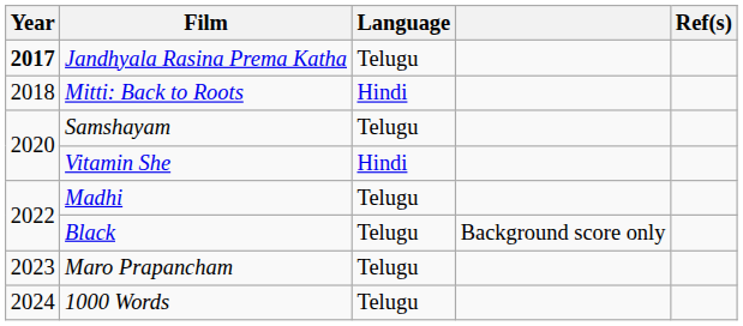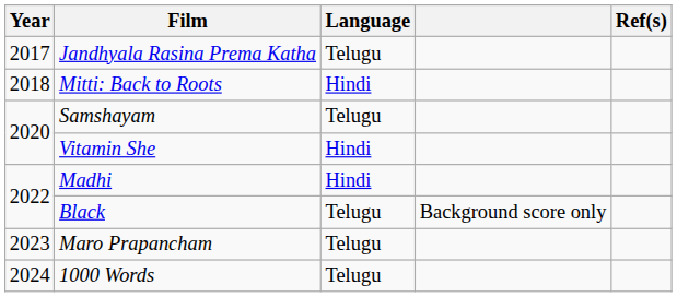 <table class="wikitable">
 <tr>
 <th>Year</th>
 <th>Film</th>
 <th>Language</th>
 <th></th>
 <th>Ref(s)</th>
 </tr>
 <tr>
-<td><strong>2017</strong></td>
+<td>2017</td>
 <td><em><a href='#'>Jandhyala Rasina Prema Katha</a></em></td>
 <td>Telugu</td>
 <td></td>
 <td></td>
 </tr>
 <tr>
 <td>2018</td>
 <td><em><a href='#'>Mitti: Back to Roots</a></em></td>
 <td><a href='#'>Hindi</a></td>
 <td></td>
 <td></td>
 </tr>
 <tr>
 <td rowspan="2">2020</td>
 <td><em>Samshayam</em></td>
 <td>Telugu</td>
 <td></td>
 <td></td>
 </tr>
 <tr>
 <td><em><a href='#'>Vitamin She</a></em></td>
 <td><a href='#'>Hindi</a></td>
 <td></td>
 <td></td>
 </tr>
 <tr>
 <td rowspan="2">2022</td>
 <td><em><a href='#'>Madhi</a></em></td>
-<td>Telugu</td>
+<td><a href='#'>Hindi</a></td>
 <td></td>
 <td></td>
 </tr>
 <tr>
 <td><em><a href='#'>Black</a></em></td>
 <td>Telugu</td>
 <td>Background score only</td>
 <td></td>
 </tr>
 <tr>
 <td>2023</td>
 <td><em>Maro Prapancham</em></td>
 <td>Telugu</td>
 <td></td>
 <td></td>
 </tr>
 <tr>
 <td>2024</td>
 <td><em>1000 Words</em></td>
 <td>Telugu</td>
 <td></td>
 <td></td>
 </tr>
 </table>
